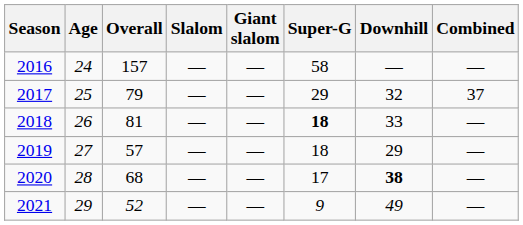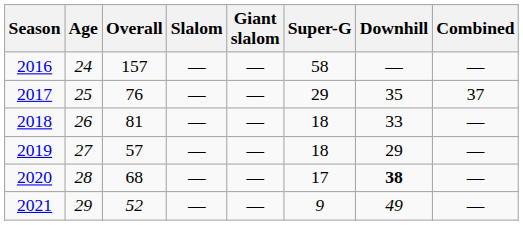 <table class=wikitable style="text-align:center">
 <tr>
 <th>Season</th>
 <th>Age</th>
 <th>Overall</th>
 <th>Slalom</th>
 <th>Giant<br>slalom</th>
 <th>Super-G</th>
 <th>Downhill</th>
 <th>Combined</th>
 </tr>
 <tr>
 <td><a href='#'>2016</a></td>
 <td><em>24</em></td>
 <td>157</td>
 <td>—</td>
 <td>—</td>
 <td>58</td>
 <td>—</td>
 <td>—</td>
 </tr>
 <tr>
 <td><a href='#'>2017</a></td>
 <td><em>25</em></td>
-<td>79</td>
+<td>76</td>
 <td>—</td>
 <td>—</td>
 <td>29</td>
-<td>32</td>
+<td>35</td>
 <td>37</td>
 </tr>
 <tr>
 <td><a href='#'>2018</a></td>
 <td><em>26</em></td>
 <td>81</td>
 <td>—</td>
 <td>—</td>
-<td><strong>18</strong></td>
+<td>18</td>
 <td>33</td>
 <td>—</td>
 </tr>
 <tr>
 <td><a href='#'>2019</a></td>
 <td><em>27</em></td>
 <td>57</td>
 <td>—</td>
 <td>—</td>
 <td>18</td>
 <td>29</td>
 <td>—</td>
 </tr>
 <tr>
 <td><a href='#'>2020</a></td>
 <td><em>28</em></td>
 <td>68</td>
 <td>—</td>
 <td>—</td>
 <td>17</td>
 <td><strong>38</strong></td>
 <td>—</td>
 </tr>
 <tr>
 <td><a href='#'>2021</a></td>
 <td><em>29</em></td>
 <td><em>52</em></td>
 <td>—</td>
 <td>—</td>
 <td><em>9</em></td>
 <td><em>49</em></td>
 <td>—</td>
 </tr>
 </table>
